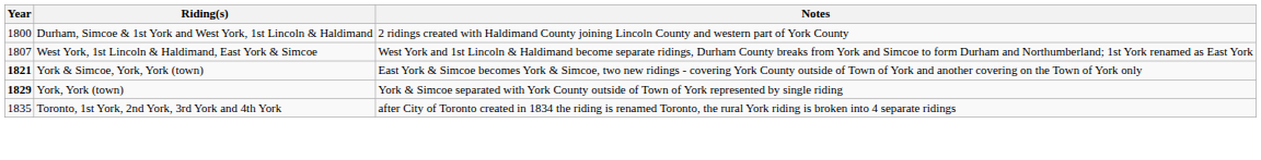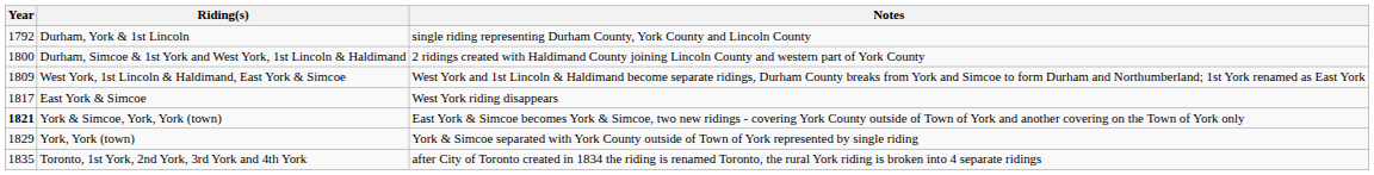 <table class="wikitable">
 <tr>
 <th>Year</th>
 <th>Riding(s)</th>
 <th>Notes</th>
 </tr>
 <tr>
+<td>1792</td>
+<td>Durham, York & 1st Lincoln</td>
+<td>single riding representing Durham County, York County and Lincoln County</td>
+</tr>
+<tr>
 <td>1800</td>
 <td>Durham, Simcoe & 1st York and West York, 1st Lincoln & Haldimand</td>
 <td>2 ridings created with Haldimand County joining Lincoln County and western part of York County</td>
 </tr>
 <tr>
-<td>1807</td>
+<td>1809</td>
 <td>West York, 1st Lincoln & Haldimand, East York & Simcoe</td>
 <td>West York and 1st Lincoln & Haldimand become separate ridings, Durham County breaks from York and Simcoe to form Durham and Northumberland; 1st York renamed as East York</td>
+</tr>
+<tr>
+<td>1817</td>
+<td>East York & Simcoe</td>
+<td>West York riding disappears</td>
 </tr>
 <tr>
 <td><strong>1821</strong></td>
 <td>York & Simcoe, York, York (town)</td>
 <td>East York & Simcoe becomes York & Simcoe, two new ridings - covering York County outside of Town of York and another covering on the Town of York only</td>
 </tr>
 <tr>
-<td><strong>1829</strong></td>
+<td>1829</td>
 <td>York, York (town)</td>
 <td>York & Simcoe separated with York County outside of Town of York represented by single riding</td>
 </tr>
 <tr>
 <td>1835</td>
 <td>Toronto, 1st York, 2nd York, 3rd York and 4th York</td>
 <td>after City of Toronto created in 1834 the riding is renamed Toronto, the rural York riding is broken into 4 separate ridings</td>
 </tr>
 </table>
